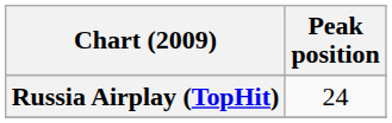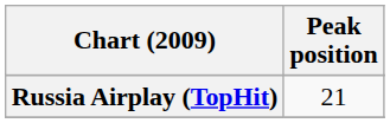 <table class="wikitable sortable plainrowheaders" style="text-align:center;">
 <tr>
 <th>Chart (2009)</th>
 <th>Peak<br>position</th>
 </tr>
 <tr>
 </tr>
 <tr>
 <th scope="row">Russia Airplay (<a href='#'>TopHit</a>)</th>
-<td>24</td>
+<td>21</td>
 </tr>
 <tr>
 </tr>
 <tr>
 </tr>
 <tr>
 </tr>
 </table>
